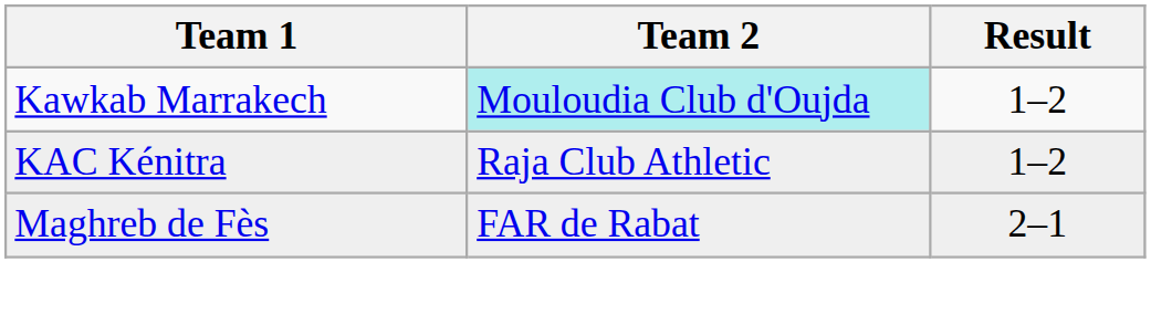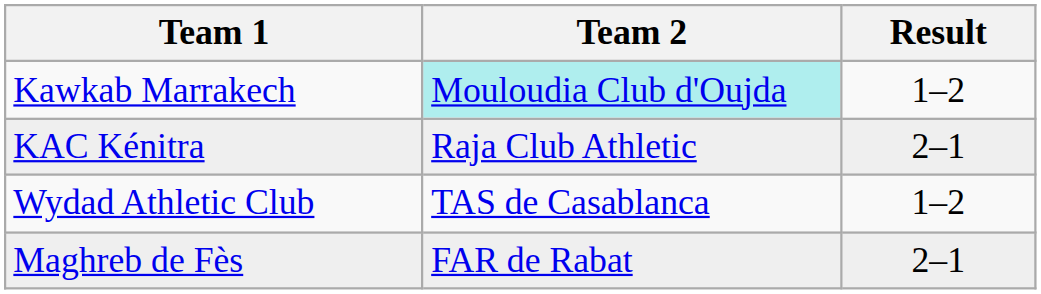 <table class="wikitable">
 <tr>
 <th width="180">Team 1</th>
 <th width="180">Team 2</th>
 <th width="80">Result</th>
 </tr>
 <tr>
 <td><a href='#'>Kawkab Marrakech</a></td>
 <td style="background: paleturquoise;"><a href='#'>Mouloudia Club d'Oujda</a></td>
 <td align="center">1–2</td>
 </tr>
 <tr style="background:#EFEFEF">
 <td><a href='#'>KAC Kénitra</a></td>
 <td><a href='#'>Raja Club Athletic</a></td>
+<td align="center">2–1</td>
+</tr>
+<tr>
+<td><a href='#'>Wydad Athletic Club</a></td>
+<td><a href='#'>TAS de Casablanca</a></td>
 <td align="center">1–2</td>
 </tr>
 <tr style="background:#EFEFEF">
 <td><a href='#'>Maghreb de Fès</a></td>
 <td><a href='#'>FAR de Rabat</a></td>
 <td align="center">2–1</td>
 </tr>
 </table>
